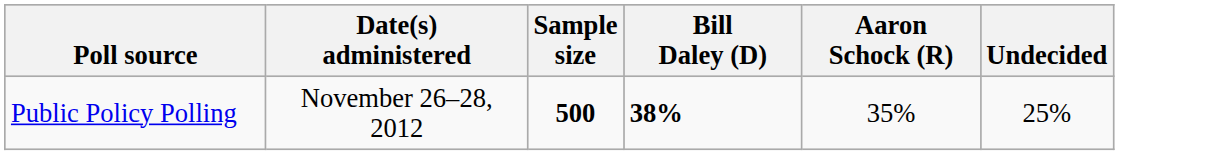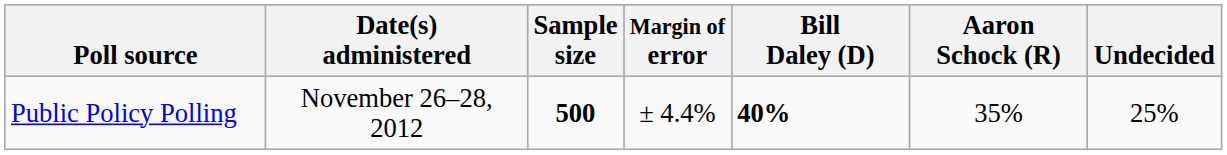 <table class="wikitable">
 <tr valign= bottom>
 <th style="width:150px;">Poll source</th>
 <th style="width:150px;">Date(s)<br>administered</th>
 <th class=small>Sample<br>size</th>
+<th><small>Margin of</small><br>error</th>
 <th style="width:100px;">Bill<br>Daley (D)</th>
 <th style="width:100px;">Aaron<br>Schock (R)</th>
 <th style="width:40px;">Undecided</th>
 </tr>
 <tr>
 <td><a href='#'>Public Policy Polling</a></td>
 <td align=center>November 26–28, 2012</td>
 <td align=center><strong>500</strong></td>
-<td><strong>38%</strong></td>
+<td align=center>± 4.4%</td>
+<td><strong>40%</strong></td>
 <td align=center>35%</td>
 <td align=center>25%</td>
 </tr>
 </table>
